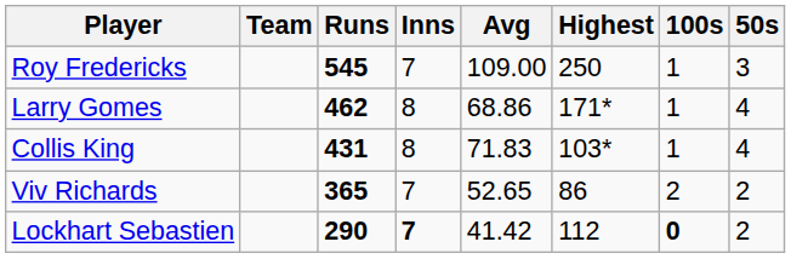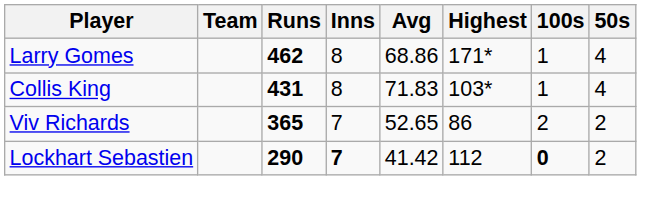 <table class="wikitable">
 <tr>
 <th>Player</th>
 <th>Team</th>
 <th>Runs</th>
 <th>Inns</th>
 <th>Avg</th>
 <th>Highest</th>
 <th>100s</th>
 <th>50s</th>
-</tr>
-<tr>
-<td><a href='#'>Roy Fredericks</a></td>
-<td></td>
-<td><strong>545</strong></td>
-<td>7</td>
-<td>109.00</td>
-<td>250</td>
-<td>1</td>
-<td>3</td>
 </tr>
 <tr>
 <td><a href='#'>Larry Gomes</a></td>
 <td></td>
 <td><strong>462</strong></td>
 <td>8</td>
 <td>68.86</td>
 <td>171*</td>
 <td>1</td>
 <td>4</td>
 </tr>
 <tr>
 <td><a href='#'>Collis King</a></td>
 <td></td>
 <td><strong>431</strong></td>
 <td>8</td>
 <td>71.83</td>
 <td>103*</td>
 <td>1</td>
 <td>4</td>
 </tr>
 <tr>
 <td><a href='#'>Viv Richards</a></td>
 <td></td>
 <td><strong>365</strong></td>
 <td>7</td>
 <td>52.65</td>
 <td>86</td>
 <td>2</td>
 <td>2</td>
 </tr>
 <tr>
 <td><a href='#'>Lockhart Sebastien</a></td>
 <td></td>
 <td><strong>290</strong></td>
 <td><strong>7</strong></td>
 <td>41.42</td>
 <td>112</td>
 <td><strong>0</strong></td>
 <td>2</td>
 </tr>
 </table>
